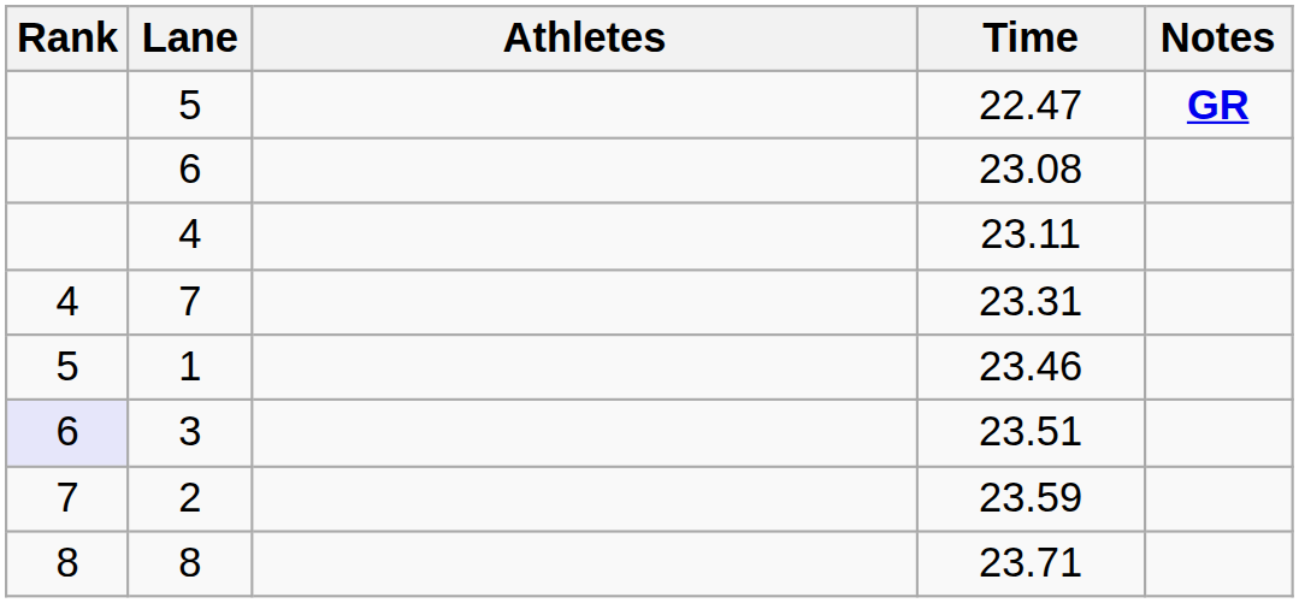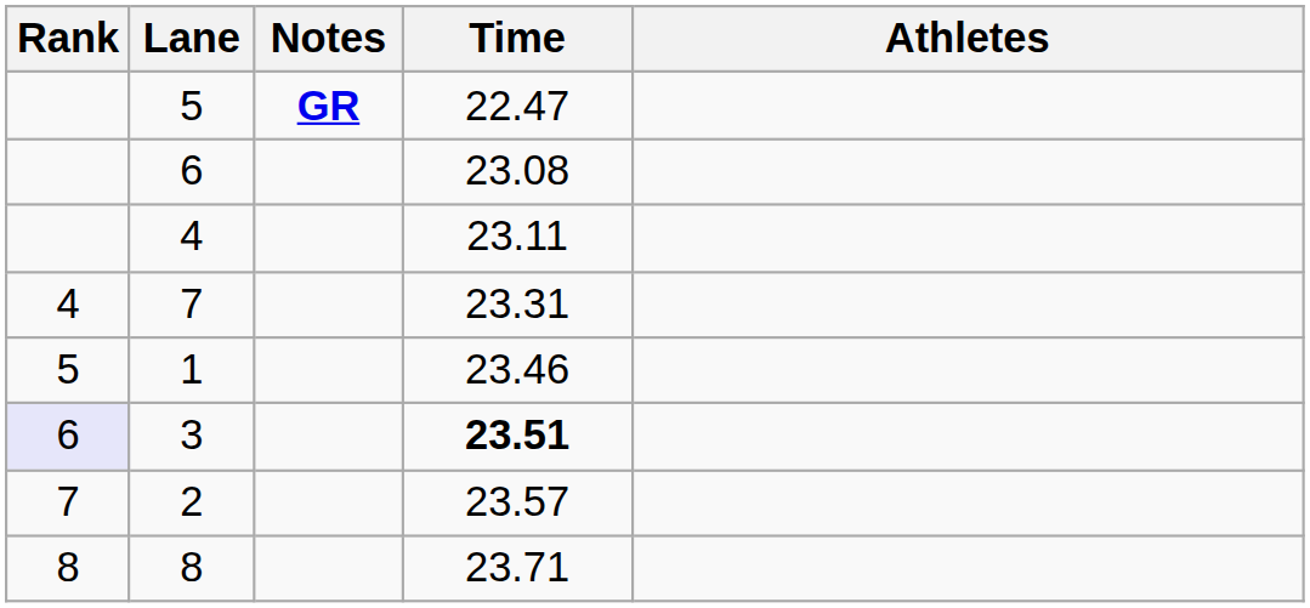 <table class="wikitable sortable" style="text-align:center;">
 <tr>
 <th width=40>Rank</th>
 <th width=40>Lane</th>
+<th width=50>Notes</th>
+<th width=80>Time</th>
 <th width=250>Athletes</th>
-<th width=80>Time</th>
-<th width=50>Notes</th>
 </tr>
 <tr>
 <td></td>
 <td>5</td>
+<td><strong><a href='#'>GR</a></strong></td>
+<td>22.47</td>
 <td align=left></td>
-<td>22.47</td>
-<td><strong><a href='#'>GR</a></strong></td>
 </tr>
 <tr>
 <td></td>
 <td>6</td>
+<td></td>
+<td>23.08</td>
 <td align=left></td>
-<td>23.08</td>
-<td></td>
 </tr>
 <tr>
 <td></td>
 <td>4</td>
+<td></td>
+<td>23.11</td>
 <td align=left></td>
-<td>23.11</td>
-<td></td>
 </tr>
 <tr>
 <td>4</td>
 <td>7</td>
+<td></td>
+<td>23.31</td>
 <td align=left></td>
-<td>23.31</td>
-<td></td>
 </tr>
 <tr>
 <td>5</td>
 <td>1</td>
+<td></td>
+<td>23.46</td>
 <td align=left></td>
-<td>23.46</td>
-<td></td>
 </tr>
 <tr>
 <td style="background: lavender;">6</td>
 <td>3</td>
+<td></td>
+<td><strong>23.51</strong></td>
 <td align=left></td>
-<td>23.51</td>
-<td></td>
 </tr>
 <tr>
 <td>7</td>
 <td>2</td>
+<td></td>
+<td>23.57</td>
 <td align=left></td>
-<td>23.59</td>
-<td></td>
 </tr>
 <tr>
 <td>8</td>
 <td>8</td>
+<td></td>
+<td>23.71</td>
 <td align=left></td>
-<td>23.71</td>
-<td></td>
 </tr>
 </table>
